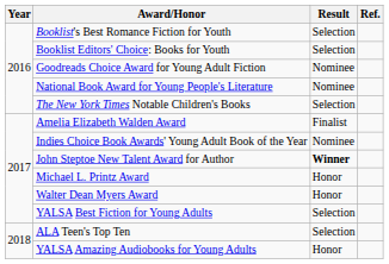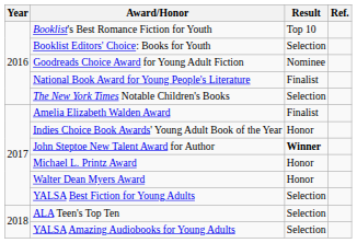 <table class="wikitable">
 <tr>
 <th>Year</th>
 <th>Award/Honor</th>
 <th>Result</th>
 <th>Ref.</th>
 </tr>
 <tr>
 <td rowspan="5">2016</td>
 <td><em><a href='#'>Booklist</a></em>'s Best Romance Fiction for Youth</td>
-<td>Selection</td>
+<td>Top 10</td>
 <td></td>
 </tr>
 <tr>
 <td><a href='#'>Booklist Editors' Choice</a>: Books for Youth</td>
 <td>Selection</td>
 <td></td>
 </tr>
 <tr>
 <td><a href='#'>Goodreads Choice Award</a> for Young Adult Fiction</td>
 <td>Nominee</td>
 <td></td>
 </tr>
 <tr>
 <td><a href='#'>National Book Award for Young People's Literature</a></td>
-<td>Nominee</td>
+<td>Finalist</td>
 <td><em></em></td>
 </tr>
 <tr>
 <td><em><a href='#'>The New York Times</a></em> Notable Children's Books</td>
 <td>Selection</td>
 <td></td>
 </tr>
 <tr>
 <td rowspan="6">2017</td>
 <td><a href='#'>Amelia Elizabeth Walden Award</a></td>
 <td>Finalist</td>
 <td></td>
 </tr>
 <tr>
 <td><a href='#'>Indies Choice Book Awards</a>' Young Adult Book of the Year</td>
-<td>Nominee</td>
+<td>Honor</td>
 <td></td>
 </tr>
 <tr>
 <td><a href='#'>John Steptoe New Talent Award</a> for Author</td>
 <td><strong>Winner</strong></td>
 <td></td>
 </tr>
 <tr>
 <td><a href='#'>Michael L. Printz Award</a></td>
 <td>Honor</td>
 <td></td>
 </tr>
 <tr>
 <td><a href='#'>Walter Dean Myers Award</a></td>
 <td>Honor</td>
 <td></td>
 </tr>
 <tr>
 <td><a href='#'>YALSA</a> <a href='#'>Best Fiction for Young Adults</a></td>
 <td>Selection</td>
 <td></td>
 </tr>
 <tr>
 <td rowspan="2">2018</td>
 <td><a href='#'>ALA</a> Teen's Top Ten</td>
 <td>Selection</td>
 <td></td>
 </tr>
 <tr>
 <td><a href='#'>YALSA</a> <a href='#'>Amazing Audiobooks for Young Adults</a></td>
-<td>Honor</td>
+<td>Selection</td>
 <td></td>
 </tr>
 </table>
